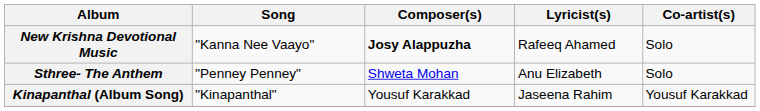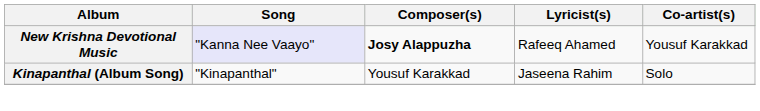 <table class="wikitable plainrowheaders" width="100%" textcolor:#000;">
 <tr style="background:#cfc; text-align:center;">
 <th scope="col" width=25%>Album</th>
 <th scope="col" width=23%>Song</th>
 <th scope="col" width=20%>Composer(s)</th>
 <th scope="col" width=17%>Lyricist(s)</th>
 <th scope="col" width=18%>Co-artist(s)</th>
 </tr>
 <tr>
 <th scope="row"><em>New Krishna Devotional Music</em></th>
-<td>"Kanna Nee Vaayo"</td>
+<td style="background: lavender;">"Kanna Nee Vaayo"</td>
 <td><strong>Josy Alappuzha</strong></td>
 <td>Rafeeq Ahamed</td>
-<td>Solo</td>
-</tr>
-<tr>
-<th scope="row"><em>Sthree- The Anthem</em></th>
-<td>"Penney Penney"</td>
-<td><a href='#'>Shweta Mohan</a></td>
-<td>Anu Elizabeth</td>
-<td>Solo</td>
+<td>Yousuf Karakkad</td>
 </tr>
 <tr>
 <th scope="row"><em>Kinapanthal</em> (Album Song)</th>
 <td>"Kinapanthal"</td>
 <td>Yousuf Karakkad</td>
 <td>Jaseena Rahim</td>
-<td>Yousuf Karakkad</td>
+<td>Solo</td>
 </tr>
 <tr>
 </tr>
 </table>
